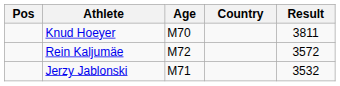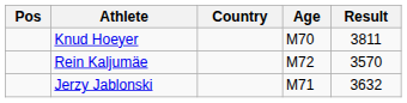 <table class="wikitable"  style="text-align:center; width:50%;">
 <tr>
 <th>Pos</th>
 <th>Athlete</th>
+<th>Country</th>
 <th>Age</th>
-<th>Country</th>
 <th>Result</th>
 </tr>
 <tr>
 <td align=center></td>
 <td align=left><a href='#'>Knud Hoeyer</a></td>
+<td align=left></td>
 <td align=left>M70</td>
-<td align=left></td>
 <td>3811</td>
 </tr>
 <tr>
 <td align=center></td>
 <td align=left><a href='#'>Rein Kaljumäe</a></td>
+<td align=left></td>
 <td align=left>M72</td>
-<td align=left></td>
-<td>3572</td>
+<td>3570</td>
 </tr>
 <tr>
 <td align=center></td>
 <td align=left><a href='#'>Jerzy Jablonski</a></td>
+<td align=left></td>
 <td align=left>M71</td>
-<td align=left></td>
-<td>3532</td>
+<td>3632</td>
 </tr>
 </table>
